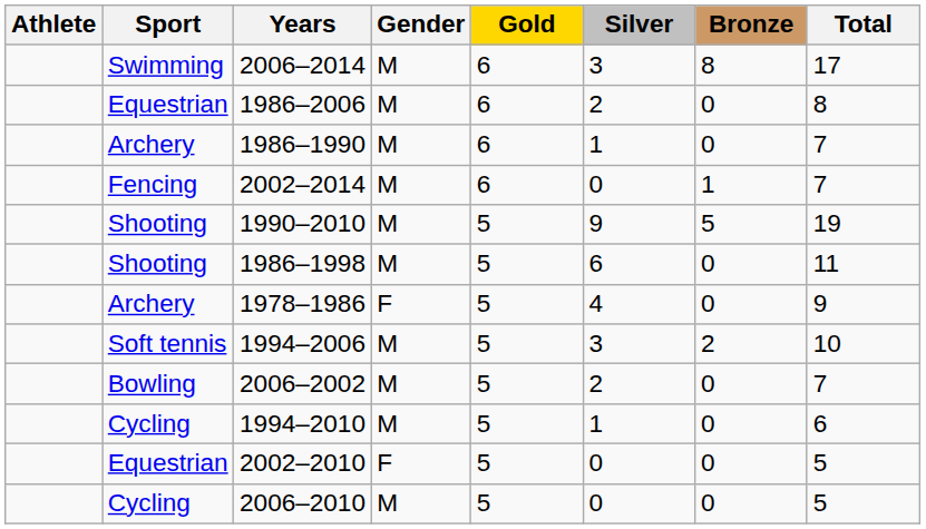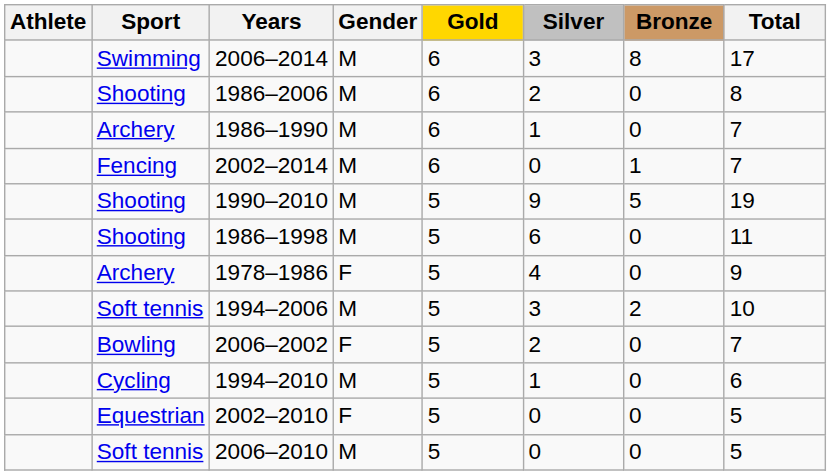 <table class="wikitable sortable">
 <tr>
 <th>Athlete</th>
 <th>Sport</th>
 <th>Years</th>
 <th>Gender</th>
 <th style="background-color:gold; width:4.0em; font-weight:bold;">Gold</th>
 <th style="background-color:silver; width:4.0em; font-weight:bold;">Silver</th>
 <th style="background-color:#cc9966; width:4.0em; font-weight:bold;">Bronze</th>
 <th style="width:4.0em;">Total</th>
 </tr>
 <tr>
 <td></td>
 <td><a href='#'>Swimming</a></td>
 <td>2006–2014</td>
 <td>M</td>
 <td>6</td>
 <td>3</td>
 <td>8</td>
 <td>17</td>
 </tr>
 <tr>
 <td></td>
-<td><a href='#'>Equestrian</a></td>
+<td><a href='#'>Shooting</a></td>
 <td>1986–2006</td>
 <td>M</td>
 <td>6</td>
 <td>2</td>
 <td>0</td>
 <td>8</td>
 </tr>
 <tr>
 <td></td>
 <td><a href='#'>Archery</a></td>
 <td>1986–1990</td>
 <td>M</td>
 <td>6</td>
 <td>1</td>
 <td>0</td>
 <td>7</td>
 </tr>
 <tr>
 <td></td>
 <td><a href='#'>Fencing</a></td>
 <td>2002–2014</td>
 <td>M</td>
 <td>6</td>
 <td>0</td>
 <td>1</td>
 <td>7</td>
 </tr>
 <tr>
 <td></td>
 <td><a href='#'>Shooting</a></td>
 <td>1990–2010</td>
 <td>M</td>
 <td>5</td>
 <td>9</td>
 <td>5</td>
 <td>19</td>
 </tr>
 <tr>
 <td></td>
 <td><a href='#'>Shooting</a></td>
 <td>1986–1998</td>
 <td>M</td>
 <td>5</td>
 <td>6</td>
 <td>0</td>
 <td>11</td>
 </tr>
 <tr>
 <td></td>
 <td><a href='#'>Archery</a></td>
 <td>1978–1986</td>
 <td>F</td>
 <td>5</td>
 <td>4</td>
 <td>0</td>
 <td>9</td>
 </tr>
 <tr>
 <td></td>
 <td><a href='#'>Soft tennis</a></td>
 <td>1994–2006</td>
 <td>M</td>
 <td>5</td>
 <td>3</td>
 <td>2</td>
 <td>10</td>
 </tr>
 <tr>
 <td></td>
 <td><a href='#'>Bowling</a></td>
 <td>2006–2002</td>
-<td>M</td>
+<td>F</td>
 <td>5</td>
 <td>2</td>
 <td>0</td>
 <td>7</td>
 </tr>
 <tr>
 <td></td>
 <td><a href='#'>Cycling</a></td>
 <td>1994–2010</td>
 <td>M</td>
 <td>5</td>
 <td>1</td>
 <td>0</td>
 <td>6</td>
 </tr>
 <tr>
 <td></td>
 <td><a href='#'>Equestrian</a></td>
 <td>2002–2010</td>
 <td>F</td>
 <td>5</td>
 <td>0</td>
 <td>0</td>
 <td>5</td>
 </tr>
 <tr>
 <td></td>
-<td><a href='#'>Cycling</a></td>
+<td><a href='#'>Soft tennis</a></td>
 <td>2006–2010</td>
 <td>M</td>
 <td>5</td>
 <td>0</td>
 <td>0</td>
 <td>5</td>
 </tr>
 </table>
